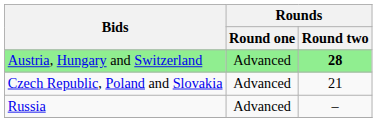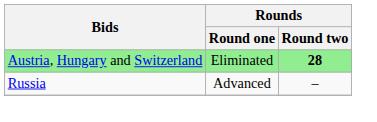 <table class="wikitable" style="text-align: center;">
 <tr>
 <th rowspan=2>Bids</th>
 <th colspan=2>Rounds</th>
 </tr>
 <tr>
 <th>Round one</th>
 <th>Round two</th>
 </tr>
 <tr style="background:#90ee90;">
 <td style="text-align:left;"> <a href='#'>Austria</a>,  <a href='#'>Hungary</a> and  <a href='#'>Switzerland</a></td>
-<td>Advanced</td>
+<td>Eliminated</td>
 <td><strong>28</strong></td>
-</tr>
-<tr>
-<td style="text-align:left;"> <a href='#'>Czech Republic</a>,  <a href='#'>Poland</a> and  <a href='#'>Slovakia</a></td>
-<td>Advanced</td>
-<td>21</td>
 </tr>
 <tr>
 <td style="text-align:left;"> <a href='#'>Russia</a></td>
 <td>Advanced</td>
 <td style=>–</td>
 </tr>
 <tr>
 </tr>
 </table>
